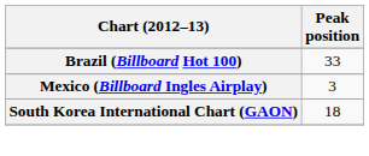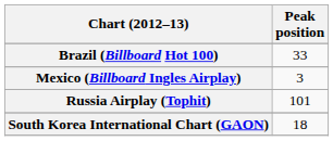 <table class="wikitable sortable plainrowheaders" style="text-align:center">
 <tr>
 <th scope="col">Chart (2012–13)</th>
 <th scope="col">Peak<br>position</th>
 </tr>
 <tr>
 </tr>
 <tr>
 </tr>
 <tr>
 </tr>
 <tr>
 </tr>
 <tr>
 <th scope="row">Brazil (<em><a href='#'>Billboard</a></em> <a href='#'>Hot 100</a>)</th>
 <td>33</td>
 </tr>
 <tr>
 </tr>
 <tr>
 </tr>
 <tr>
 </tr>
 <tr>
 </tr>
 <tr>
 </tr>
 <tr>
 </tr>
 <tr>
 </tr>
 <tr>
 </tr>
 <tr>
 </tr>
 <tr>
 <th scope="row">Mexico (<a href='#'><em>Billboard</em> Ingles Airplay</a>)</th>
 <td>3</td>
 </tr>
 <tr>
 </tr>
 <tr>
 </tr>
 <tr>
 </tr>
 <tr>
 </tr>
 <tr>
+<th scope="row">Russia Airplay (<a href='#'>Tophit</a>)</th>
+<td>101</td>
+</tr>
+<tr>
 </tr>
 <tr>
 </tr>
 <tr>
 <th scope="row">South Korea International Chart (<a href='#'>GAON</a>)</th>
 <td>18</td>
 </tr>
 <tr>
 </tr>
 <tr>
 </tr>
 <tr>
 </tr>
 <tr>
 </tr>
 <tr>
 </tr>
 <tr>
 </tr>
 <tr>
 </tr>
 </table>
